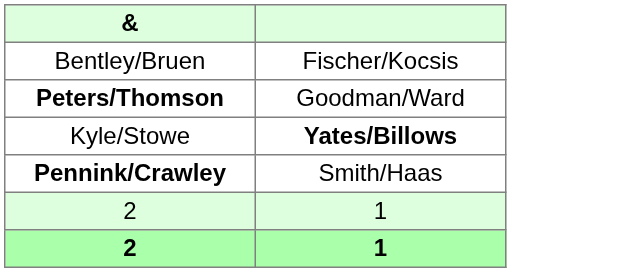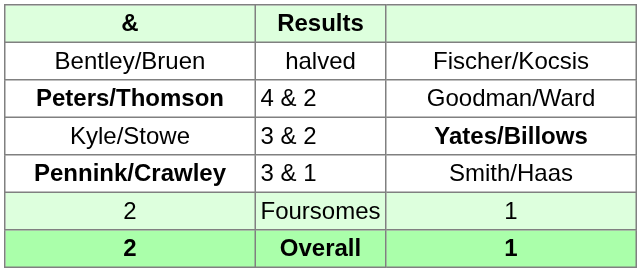 <table border="1" cellpadding="3" style="border-collapse:collapse; text-align:center;">
 <tr style="background:#ddffdd;">
 <th width=160> & </th>
+<th>Results</th>
 <th width=160></th>
 </tr>
 <tr>
 <td>Bentley/Bruen</td>
+<td>halved</td>
 <td>Fischer/Kocsis</td>
 </tr>
 <tr>
 <td><strong>Peters/Thomson</strong></td>
+<td align=left> 4 & 2</td>
 <td>Goodman/Ward</td>
 </tr>
 <tr>
 <td>Kyle/Stowe</td>
+<td align=left> 3 & 2</td>
 <td><strong>Yates/Billows</strong></td>
 </tr>
 <tr>
 <td><strong>Pennink/Crawley</strong></td>
+<td align=left> 3 & 1</td>
 <td>Smith/Haas</td>
 </tr>
 <tr style="background:#ddffdd;">
 <td>2</td>
+<td>Foursomes</td>
 <td>1</td>
 </tr>
 <tr style="background:#aaffaa;">
 <th>2</th>
+<th>Overall</th>
 <th>1</th>
 </tr>
 </table>
